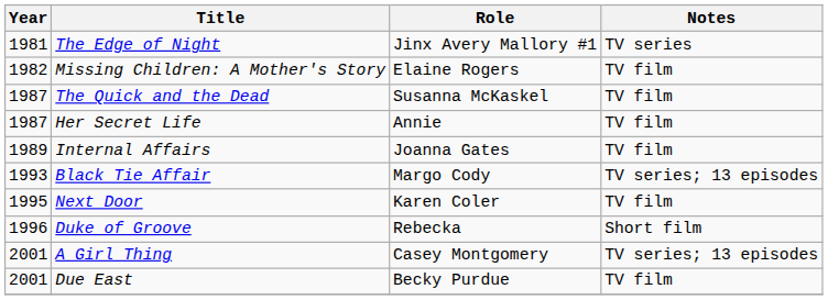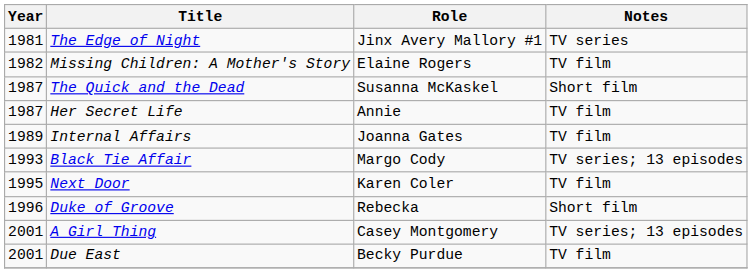 <table class="wikitable sortable">
 <tr>
 <th>Year</th>
 <th>Title</th>
 <th>Role</th>
 <th>Notes</th>
 </tr>
 <tr>
 <td>1981</td>
 <td><em><a href='#'>The Edge of Night</a></em></td>
 <td>Jinx Avery Mallory #1</td>
 <td>TV series</td>
 </tr>
 <tr>
 <td>1982</td>
 <td><em>Missing Children: A Mother's Story</em></td>
 <td>Elaine Rogers</td>
 <td>TV film</td>
 </tr>
 <tr>
 <td>1987</td>
 <td><em><a href='#'>The Quick and the Dead</a></em></td>
 <td>Susanna McKaskel</td>
-<td>TV film</td>
+<td>Short film</td>
 </tr>
 <tr>
 <td>1987</td>
 <td><em>Her Secret Life</em></td>
 <td>Annie</td>
 <td>TV film</td>
 </tr>
 <tr>
 <td>1989</td>
 <td><em>Internal Affairs</em></td>
 <td>Joanna Gates</td>
 <td>TV film</td>
 </tr>
 <tr>
 <td>1993</td>
 <td><em><a href='#'>Black Tie Affair</a></em></td>
 <td>Margo Cody</td>
 <td>TV series; 13 episodes</td>
 </tr>
 <tr>
 <td>1995</td>
 <td><em><a href='#'>Next Door</a></em></td>
 <td>Karen Coler</td>
 <td>TV film</td>
 </tr>
 <tr>
 <td>1996</td>
 <td><em><a href='#'>Duke of Groove</a></em></td>
 <td>Rebecka</td>
 <td>Short film</td>
 </tr>
 <tr>
 <td>2001</td>
 <td><em><a href='#'>A Girl Thing</a></em></td>
 <td>Casey Montgomery</td>
 <td>TV series; 13 episodes</td>
 </tr>
 <tr>
 <td>2001</td>
 <td><em>Due East</em></td>
 <td>Becky Purdue</td>
 <td>TV film</td>
 </tr>
 <tr>
 </tr>
 </table>
